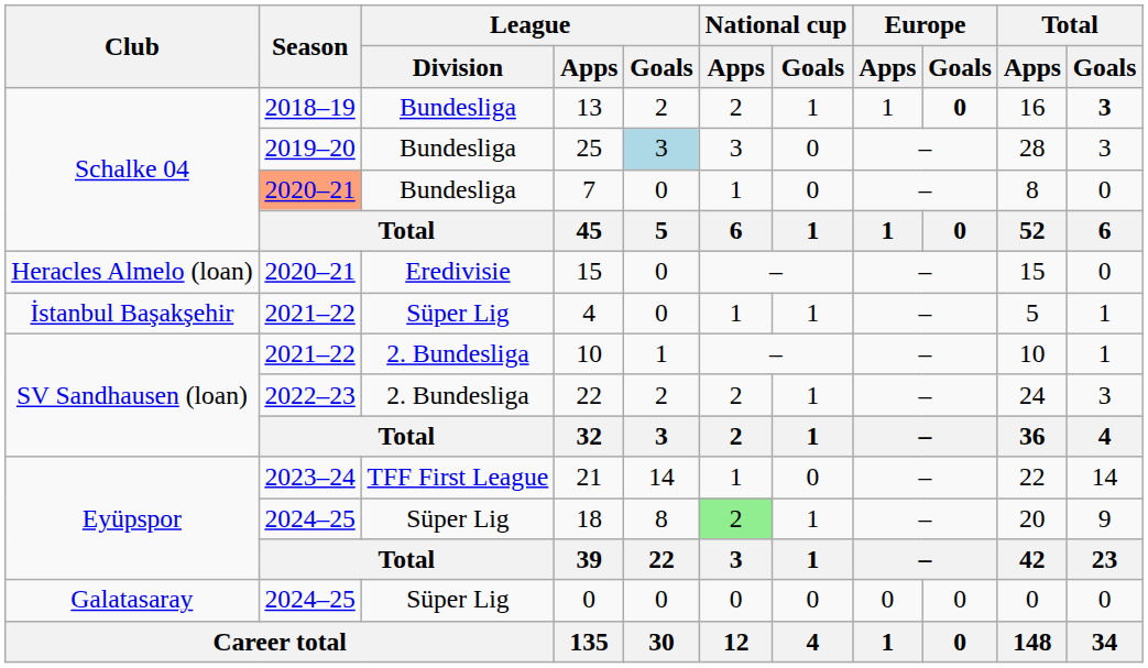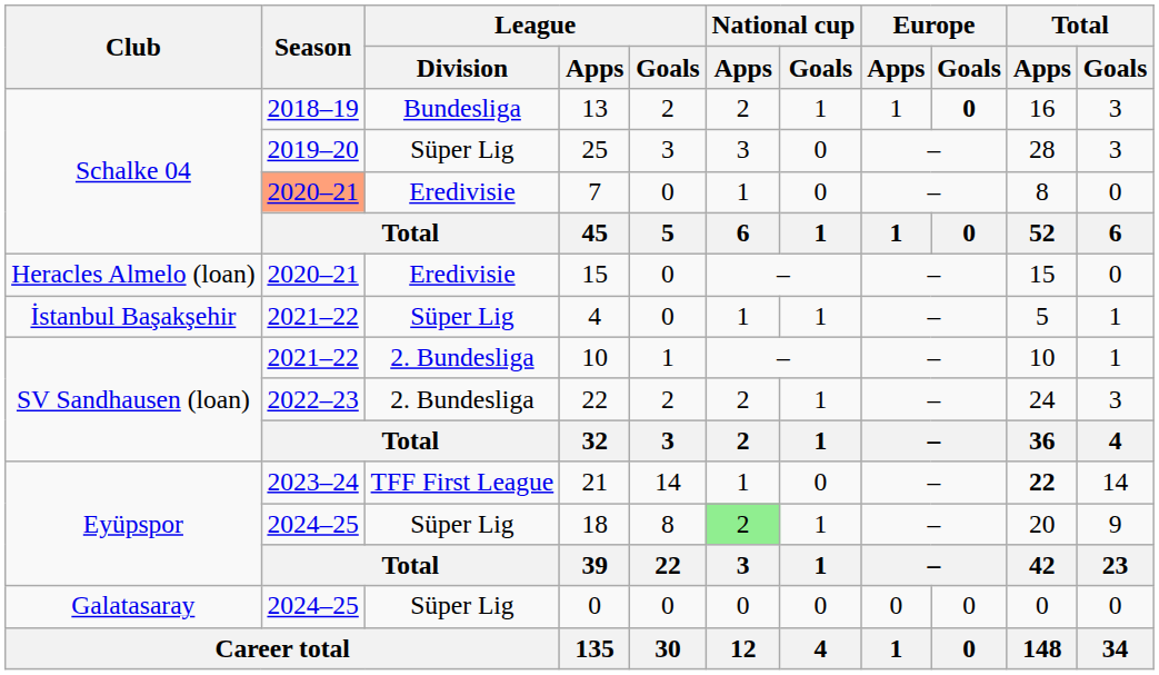 <table class="wikitable nowrap" style="text-align:center">
 <tr>
 <th rowspan="2">Club</th>
 <th rowspan="2">Season</th>
 <th colspan="3">League</th>
 <th colspan="2">National cup</th>
 <th colspan="2">Europe</th>
 <th colspan="2">Total</th>
 </tr>
 <tr>
 <th>Division</th>
 <th>Apps</th>
 <th>Goals</th>
 <th>Apps</th>
 <th>Goals</th>
 <th>Apps</th>
 <th>Goals</th>
 <th>Apps</th>
 <th>Goals</th>
 </tr>
 <tr>
 <td rowspan="4"><a href='#'>Schalke 04</a></td>
 <td><a href='#'>2018–19</a></td>
 <td><a href='#'>Bundesliga</a></td>
 <td>13</td>
 <td>2</td>
 <td>2</td>
 <td>1</td>
 <td>1</td>
 <td><strong>0</strong></td>
 <td>16</td>
-<td><strong>3</strong></td>
+<td>3</td>
 </tr>
 <tr>
 <td><a href='#'>2019–20</a></td>
-<td>Bundesliga</td>
+<td>Süper Lig</td>
 <td>25</td>
-<td style="background: lightblue;">3</td>
+<td>3</td>
 <td>3</td>
 <td>0</td>
 <td colspan="2">–</td>
 <td>28</td>
 <td>3</td>
 </tr>
 <tr>
 <td style="background: lightsalmon;"><a href='#'>2020–21</a></td>
-<td>Bundesliga</td>
+<td><a href='#'>Eredivisie</a></td>
 <td>7</td>
 <td>0</td>
 <td>1</td>
 <td>0</td>
 <td colspan="2">–</td>
 <td>8</td>
 <td>0</td>
 </tr>
 <tr>
 <th colspan="2">Total</th>
 <th>45</th>
 <th>5</th>
 <th>6</th>
 <th>1</th>
 <th>1</th>
 <th>0</th>
 <th>52</th>
 <th>6</th>
 </tr>
 <tr>
 <td><a href='#'>Heracles Almelo</a> (loan)</td>
 <td><a href='#'>2020–21</a></td>
 <td><a href='#'>Eredivisie</a></td>
 <td>15</td>
 <td>0</td>
 <td colspan="2">–</td>
 <td colspan="2">–</td>
 <td>15</td>
 <td>0</td>
 </tr>
 <tr>
 <td><a href='#'>İstanbul Başakşehir</a></td>
 <td><a href='#'>2021–22</a></td>
 <td><a href='#'>Süper Lig</a></td>
 <td>4</td>
 <td>0</td>
 <td>1</td>
 <td>1</td>
 <td colspan="2">–</td>
 <td>5</td>
 <td>1</td>
 </tr>
 <tr>
 <td rowspan="3"><a href='#'>SV Sandhausen</a> (loan)</td>
 <td><a href='#'>2021–22</a></td>
 <td><a href='#'>2. Bundesliga</a></td>
 <td>10</td>
 <td>1</td>
 <td colspan="2">–</td>
 <td colspan="2">–</td>
 <td>10</td>
 <td>1</td>
 </tr>
 <tr>
 <td><a href='#'>2022–23</a></td>
 <td>2. Bundesliga</td>
 <td>22</td>
 <td>2</td>
 <td>2</td>
 <td>1</td>
 <td colspan="2">–</td>
 <td>24</td>
 <td>3</td>
 </tr>
 <tr>
 <th colspan="2">Total</th>
 <th>32</th>
 <th>3</th>
 <th>2</th>
 <th>1</th>
 <th colspan="2">–</th>
 <th>36</th>
 <th>4</th>
 </tr>
 <tr>
 <td rowspan="3"><a href='#'>Eyüpspor</a></td>
 <td><a href='#'>2023–24</a></td>
 <td><a href='#'>TFF First League</a></td>
 <td>21</td>
 <td>14</td>
 <td>1</td>
 <td>0</td>
 <td colspan="2">–</td>
-<td>22</td>
+<td><strong>22</strong></td>
 <td>14</td>
 </tr>
 <tr>
 <td><a href='#'>2024–25</a></td>
 <td>Süper Lig</td>
 <td>18</td>
 <td>8</td>
 <td style="background: lightgreen;">2</td>
 <td>1</td>
 <td colspan="2">–</td>
 <td>20</td>
 <td>9</td>
 </tr>
 <tr>
 <th colspan="2">Total</th>
 <th>39</th>
 <th>22</th>
 <th>3</th>
 <th>1</th>
 <th colspan="2">–</th>
 <th>42</th>
 <th>23</th>
 </tr>
 <tr>
 <td><a href='#'>Galatasaray</a></td>
 <td><a href='#'>2024–25</a></td>
 <td>Süper Lig</td>
 <td>0</td>
 <td>0</td>
 <td>0</td>
 <td>0</td>
 <td>0</td>
 <td>0</td>
 <td>0</td>
 <td>0</td>
 </tr>
 <tr>
 <th colspan="3">Career total</th>
 <th>135</th>
 <th>30</th>
 <th>12</th>
 <th>4</th>
 <th>1</th>
 <th>0</th>
 <th>148</th>
 <th>34</th>
 </tr>
 </table>
